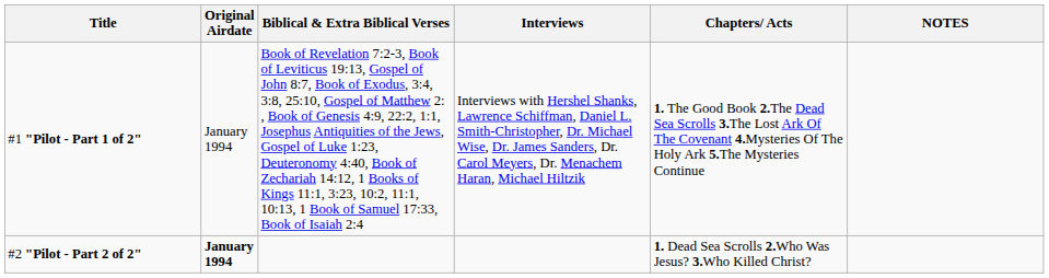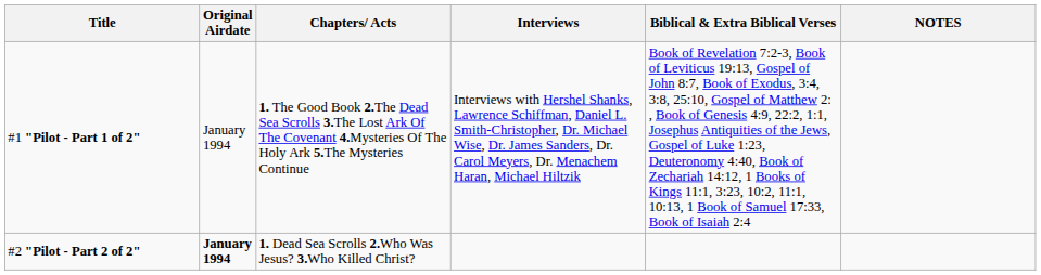 <table class="wikitable" "background:#EEEEFF">
 <tr>
 <th style="width:220px;">Title</th>
 <th style="width:40pt;">Original Airdate</th>
+<th style="width:220px;">Chapters/ Acts</th>
+<th style="width:220px;">Interviews</th>
 <th style="width:220px;">Biblical & Extra Biblical Verses</th>
-<th style="width:220px;">Interviews</th>
-<th style="width:220px;">Chapters/ Acts</th>
 <th style="width:220px;">NOTES</th>
 </tr>
 <tr>
 <td>#1 <strong>"Pilot - Part 1 of 2"</strong></td>
 <td>January 1994</td>
+<td><strong> 1.</strong>  The Good Book <strong> 2.</strong>The <a href='#'>Dead Sea Scrolls</a> <strong> 3.</strong>The Lost <a href='#'>Ark Of The Covenant</a> <strong> 4.</strong>Mysteries Of The Holy Ark <strong> 5.</strong>The Mysteries Continue</td>
+<td>Interviews with <a href='#'>Hershel Shanks</a>, <a href='#'>Lawrence Schiffman</a>, <a href='#'>Daniel L. Smith-Christopher</a>, <a href='#'>Dr. Michael Wise</a>, <a href='#'>Dr. James Sanders</a>, Dr. <a href='#'>Carol Meyers</a>, Dr. <a href='#'>Menachem Haran</a>, <a href='#'>Michael Hiltzik</a></td>
 <td><a href='#'>Book of Revelation</a> 7:2-3, <a href='#'>Book of Leviticus</a> 19:13, <a href='#'>Gospel of John</a> 8:7, <a href='#'>Book of Exodus</a>, 3:4, 3:8, 25:10, <a href='#'>Gospel of Matthew</a> 2: , <a href='#'>Book of Genesis</a> 4:9, 22:2, 1:1, <a href='#'>Josephus</a> <a href='#'>Antiquities of the Jews</a>, <a href='#'>Gospel of Luke</a> 1:23, <a href='#'>Deuteronomy</a> 4:40, <a href='#'>Book of Zechariah</a> 14:12, 1 <a href='#'>Books of Kings</a> 11:1, 3:23, 10:2, 11:1, 10:13, 1 <a href='#'>Book of Samuel</a> 17:33, <a href='#'>Book of Isaiah</a> 2:4</td>
-<td>Interviews with <a href='#'>Hershel Shanks</a>, <a href='#'>Lawrence Schiffman</a>, <a href='#'>Daniel L. Smith-Christopher</a>, <a href='#'>Dr. Michael Wise</a>, <a href='#'>Dr. James Sanders</a>, Dr. <a href='#'>Carol Meyers</a>, Dr. <a href='#'>Menachem Haran</a>, <a href='#'>Michael Hiltzik</a></td>
-<td><strong> 1.</strong>  The Good Book <strong> 2.</strong>The <a href='#'>Dead Sea Scrolls</a> <strong> 3.</strong>The Lost <a href='#'>Ark Of The Covenant</a> <strong> 4.</strong>Mysteries Of The Holy Ark <strong> 5.</strong>The Mysteries Continue</td>
 <td></td>
 </tr>
 <tr>
 <td>#2 <strong>"Pilot - Part 2 of 2"</strong></td>
 <td><strong>January 1994</strong></td>
+<td><strong> 1.</strong>   Dead Sea Scrolls <strong> 2.</strong>Who Was Jesus? <strong> 3.</strong>Who Killed Christ?</td>
 <td></td>
 <td></td>
-<td><strong> 1.</strong>   Dead Sea Scrolls <strong> 2.</strong>Who Was Jesus? <strong> 3.</strong>Who Killed Christ?</td>
 <td></td>
 </tr>
 </table>
